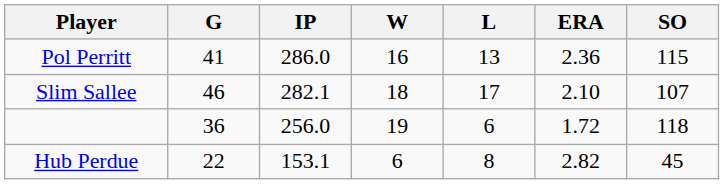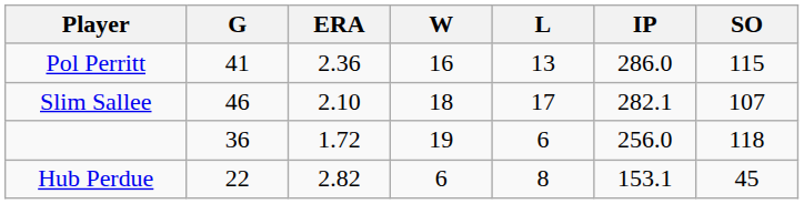 <table class="wikitable sortable">
 <tr>
 <th bgcolor="#DDDDFF" width="16%">Player</th>
 <th bgcolor="#DDDDFF" width="9%">G</th>
-<th bgcolor="#DDDDFF" width="9%">IP</th>
+<th bgcolor="#DDDDFF" width="9%">ERA</th>
 <th bgcolor="#DDDDFF" width="9%">W</th>
 <th bgcolor="#DDDDFF" width="9%">L</th>
-<th bgcolor="#DDDDFF" width="9%">ERA</th>
+<th bgcolor="#DDDDFF" width="9%">IP</th>
 <th bgcolor="#DDDDFF" width="9%">SO</th>
 </tr>
 <tr align="center">
 <td><a href='#'>Pol Perritt</a></td>
 <td>41</td>
-<td>286.0</td>
+<td>2.36</td>
 <td>16</td>
 <td>13</td>
-<td>2.36</td>
+<td>286.0</td>
 <td>115</td>
 </tr>
 <tr align="center">
 <td><a href='#'>Slim Sallee</a></td>
 <td>46</td>
-<td>282.1</td>
+<td>2.10</td>
 <td>18</td>
 <td>17</td>
-<td>2.10</td>
+<td>282.1</td>
 <td>107</td>
 </tr>
 <tr align="center">
 <td></td>
 <td>36</td>
-<td>256.0</td>
+<td>1.72</td>
 <td>19</td>
 <td>6</td>
-<td>1.72</td>
+<td>256.0</td>
 <td>118</td>
 </tr>
 <tr align="center">
 <td><a href='#'>Hub Perdue</a></td>
 <td>22</td>
-<td>153.1</td>
+<td>2.82</td>
 <td>6</td>
 <td>8</td>
-<td>2.82</td>
+<td>153.1</td>
 <td>45</td>
 </tr>
 </table>
